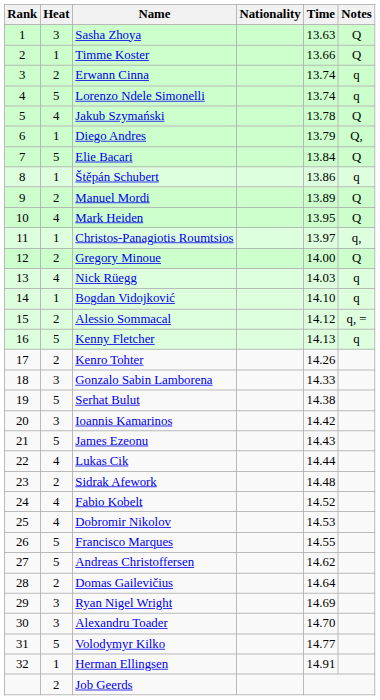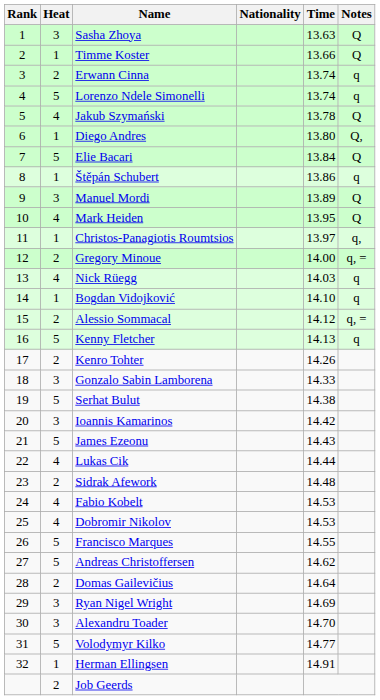 <table class="wikitable sortable" style="text-align:center;">
 <tr>
 <th>Rank</th>
 <th>Heat</th>
 <th>Name</th>
 <th>Nationality</th>
 <th>Time</th>
 <th>Notes</th>
 </tr>
 <tr bgcolor=ccffcc>
 <td>1</td>
 <td>3</td>
 <td align=left><a href='#'>Sasha Zhoya</a></td>
 <td align=left></td>
 <td>13.63</td>
 <td>Q</td>
 </tr>
 <tr bgcolor=ccffcc>
 <td>2</td>
 <td>1</td>
 <td align=left><a href='#'>Timme Koster</a></td>
 <td align=left></td>
 <td>13.66</td>
 <td>Q</td>
 </tr>
 <tr bgcolor=ccffcc>
 <td>3</td>
 <td>2</td>
 <td align=left><a href='#'>Erwann Cinna</a></td>
 <td align=left></td>
 <td>13.74</td>
 <td>q</td>
 </tr>
 <tr bgcolor=ccffcc>
 <td>4</td>
 <td>5</td>
 <td align=left><a href='#'>Lorenzo Ndele Simonelli</a></td>
 <td align=left></td>
 <td>13.74</td>
 <td>q</td>
 </tr>
 <tr bgcolor=ccffcc>
 <td>5</td>
 <td>4</td>
 <td align=left><a href='#'>Jakub Szymański</a></td>
 <td align=left></td>
 <td>13.78</td>
 <td>Q</td>
 </tr>
 <tr bgcolor=ccffcc>
 <td>6</td>
 <td>1</td>
 <td align=left><a href='#'>Diego Andres</a></td>
 <td align=left></td>
-<td>13.79</td>
+<td>13.80</td>
 <td>Q, </td>
 </tr>
 <tr bgcolor=ccffcc>
 <td>7</td>
 <td>5</td>
 <td align=left><a href='#'>Elie Bacari</a></td>
 <td align=left></td>
 <td>13.84</td>
 <td>Q</td>
 </tr>
 <tr bgcolor=ddffdd>
 <td>8</td>
 <td>1</td>
 <td align=left><a href='#'>Štěpán Schubert</a></td>
 <td align=left></td>
 <td>13.86</td>
 <td>q</td>
 </tr>
 <tr bgcolor=ccffcc>
 <td>9</td>
-<td>2</td>
+<td>3</td>
 <td align=left><a href='#'>Manuel Mordi</a></td>
 <td align=left></td>
 <td>13.89</td>
 <td>Q</td>
 </tr>
 <tr bgcolor=ccffcc>
 <td>10</td>
 <td>4</td>
 <td align=left><a href='#'>Mark Heiden</a></td>
 <td align=left></td>
 <td>13.95</td>
 <td>Q</td>
 </tr>
 <tr bgcolor=ddffdd>
 <td>11</td>
 <td>1</td>
 <td align=left><a href='#'>Christos-Panagiotis Roumtsios</a></td>
 <td align=left></td>
 <td>13.97</td>
 <td>q, </td>
 </tr>
 <tr bgcolor=ccffcc>
 <td>12</td>
 <td>2</td>
 <td align=left><a href='#'>Gregory Minoue</a></td>
 <td align=left></td>
 <td>14.00</td>
-<td>Q</td>
+<td>q, =</td>
 </tr>
 <tr bgcolor=ddffdd>
 <td>13</td>
 <td>4</td>
 <td align=left><a href='#'>Nick Rüegg</a></td>
 <td align=left></td>
 <td>14.03</td>
 <td>q</td>
 </tr>
 <tr bgcolor=ddffdd>
 <td>14</td>
 <td>1</td>
 <td align=left><a href='#'>Bogdan Vidojković</a></td>
 <td align=left></td>
 <td>14.10</td>
 <td>q</td>
 </tr>
 <tr bgcolor=ddffdd>
 <td>15</td>
 <td>2</td>
 <td align=left><a href='#'>Alessio Sommacal</a></td>
 <td align=left></td>
 <td>14.12</td>
 <td>q, =</td>
 </tr>
 <tr bgcolor=ddffdd>
 <td>16</td>
 <td>5</td>
 <td align=left><a href='#'>Kenny Fletcher</a></td>
 <td align=left></td>
 <td>14.13</td>
 <td>q</td>
 </tr>
 <tr>
 <td>17</td>
 <td>2</td>
 <td align=left><a href='#'>Kenro Tohter</a></td>
 <td align=left></td>
 <td>14.26</td>
 <td></td>
 </tr>
 <tr>
 <td>18</td>
 <td>3</td>
 <td align=left><a href='#'>Gonzalo Sabin Lamborena</a></td>
 <td align=left></td>
 <td>14.33</td>
 <td></td>
 </tr>
 <tr>
 <td>19</td>
 <td>5</td>
 <td align=left><a href='#'>Serhat Bulut</a></td>
 <td align=left></td>
 <td>14.38</td>
 <td></td>
 </tr>
 <tr>
 <td>20</td>
 <td>3</td>
 <td align=left><a href='#'>Ioannis Kamarinos</a></td>
 <td align=left></td>
 <td>14.42</td>
 <td></td>
 </tr>
 <tr>
 <td>21</td>
 <td>5</td>
 <td align=left><a href='#'>James Ezeonu</a></td>
 <td align=left></td>
 <td>14.43</td>
 <td></td>
 </tr>
 <tr>
 <td>22</td>
 <td>4</td>
 <td align=left><a href='#'>Lukas Cik</a></td>
 <td align=left></td>
 <td>14.44</td>
 <td></td>
 </tr>
 <tr>
 <td>23</td>
 <td>2</td>
 <td align=left><a href='#'>Sidrak Afework</a></td>
 <td align=left></td>
 <td>14.48</td>
 <td></td>
 </tr>
 <tr>
 <td>24</td>
 <td>4</td>
 <td align=left><a href='#'>Fabio Kobelt</a></td>
 <td align=left></td>
-<td>14.52</td>
+<td>14.53</td>
 <td></td>
 </tr>
 <tr>
 <td>25</td>
 <td>4</td>
 <td align=left><a href='#'>Dobromir Nikolov</a></td>
 <td align=left></td>
 <td>14.53</td>
 <td></td>
 </tr>
 <tr>
 <td>26</td>
 <td>5</td>
 <td align=left><a href='#'>Francisco Marques</a></td>
 <td align=left></td>
 <td>14.55</td>
 <td></td>
 </tr>
 <tr>
 <td>27</td>
 <td>5</td>
 <td align=left><a href='#'>Andreas Christoffersen</a></td>
 <td align=left></td>
 <td>14.62</td>
 <td></td>
 </tr>
 <tr>
 <td>28</td>
 <td>2</td>
 <td align=left><a href='#'>Domas Gailevičius</a></td>
 <td align=left></td>
 <td>14.64</td>
 <td></td>
 </tr>
 <tr>
 <td>29</td>
 <td>3</td>
 <td align=left><a href='#'>Ryan Nigel Wright</a></td>
 <td align=left></td>
 <td>14.69</td>
 <td></td>
 </tr>
 <tr>
 <td>30</td>
 <td>3</td>
 <td align=left><a href='#'>Alexandru Toader</a></td>
 <td align=left></td>
 <td>14.70</td>
 <td></td>
 </tr>
 <tr>
 <td>31</td>
 <td>5</td>
 <td align=left><a href='#'>Volodymyr Kilko</a></td>
 <td align=left></td>
 <td>14.77</td>
 <td></td>
 </tr>
 <tr>
 <td>32</td>
 <td>1</td>
 <td align=left><a href='#'>Herman Ellingsen</a></td>
 <td align=left></td>
 <td>14.91</td>
 <td></td>
 </tr>
 <tr>
 <td></td>
 <td>2</td>
 <td align=left><a href='#'>Job Geerds</a></td>
 <td align=left></td>
 <td colspan=2></td>
 </tr>
 </table>
